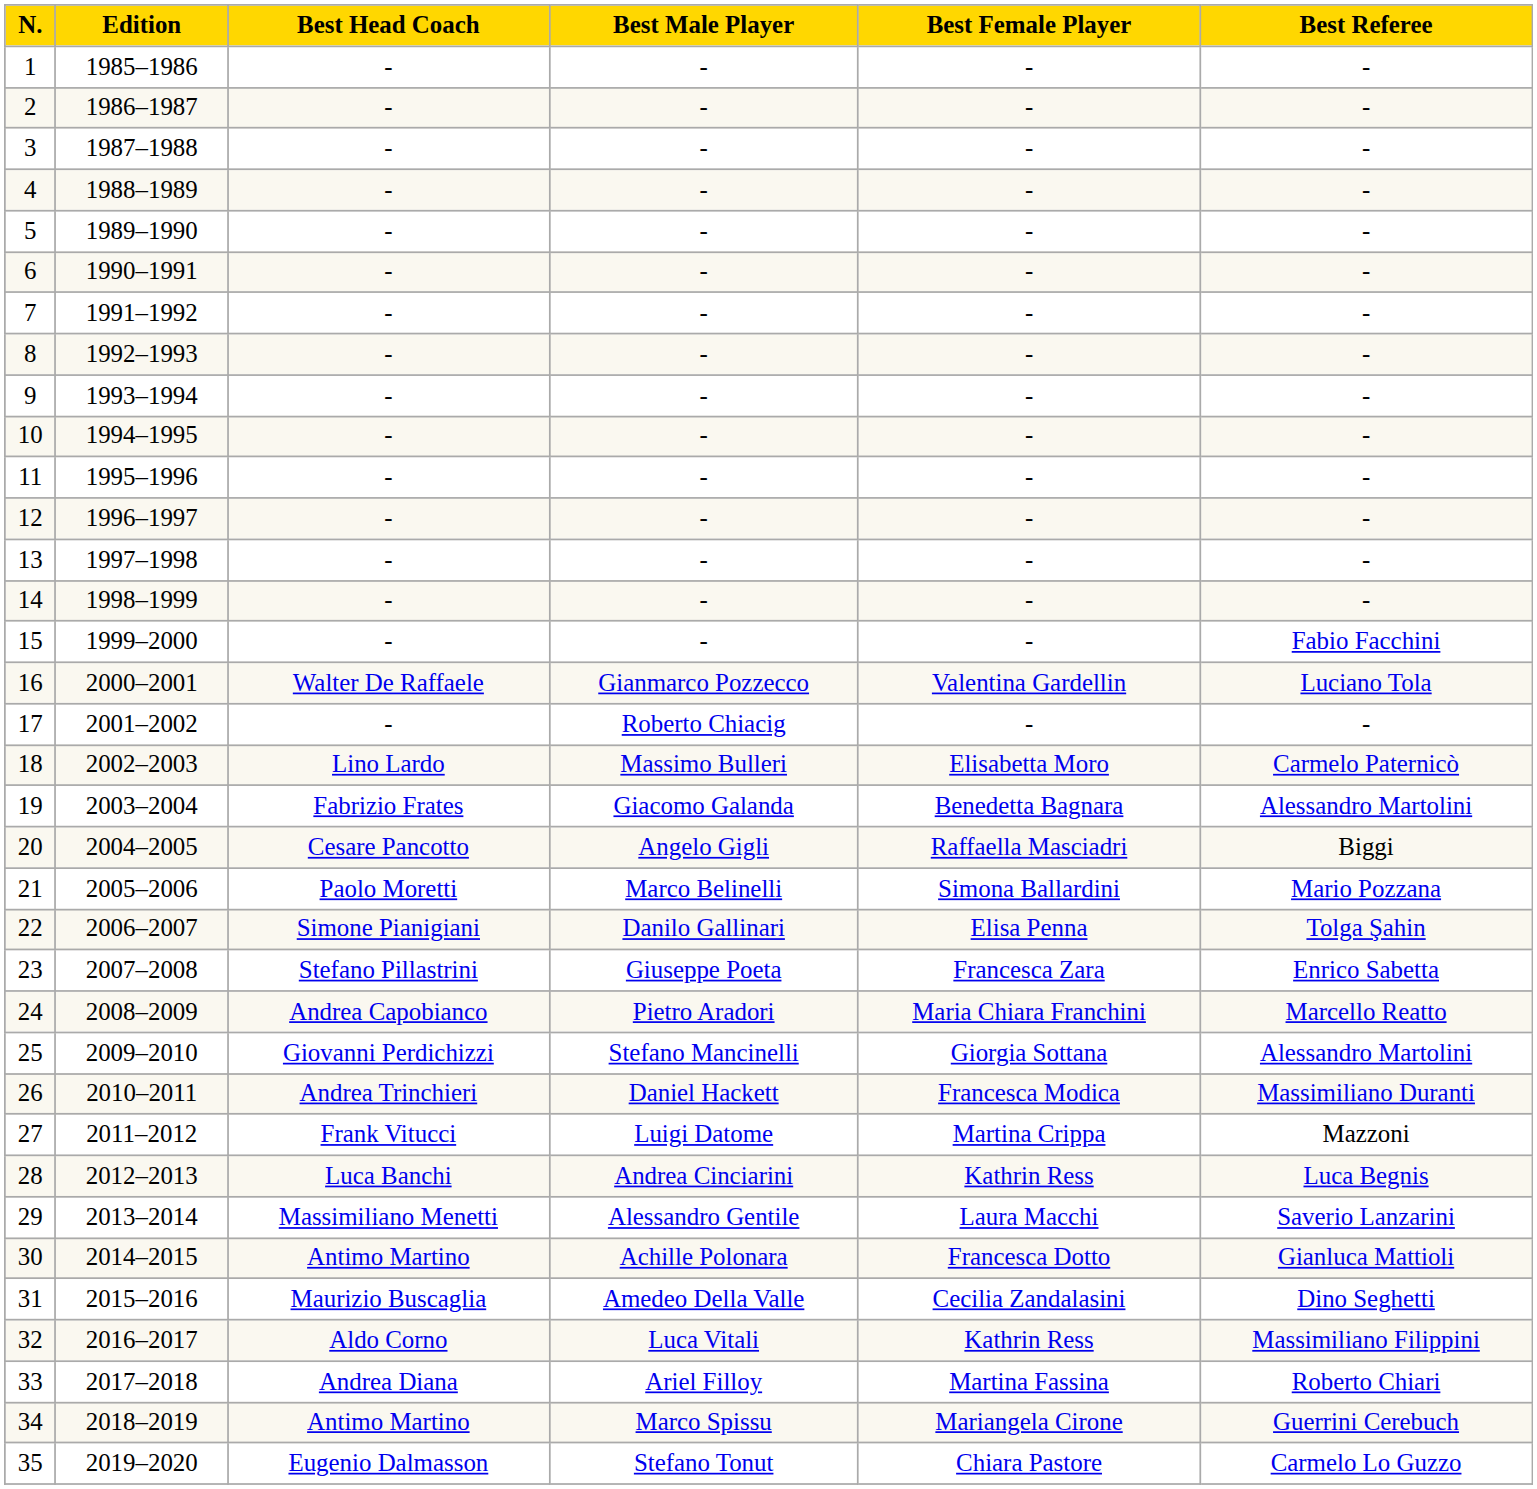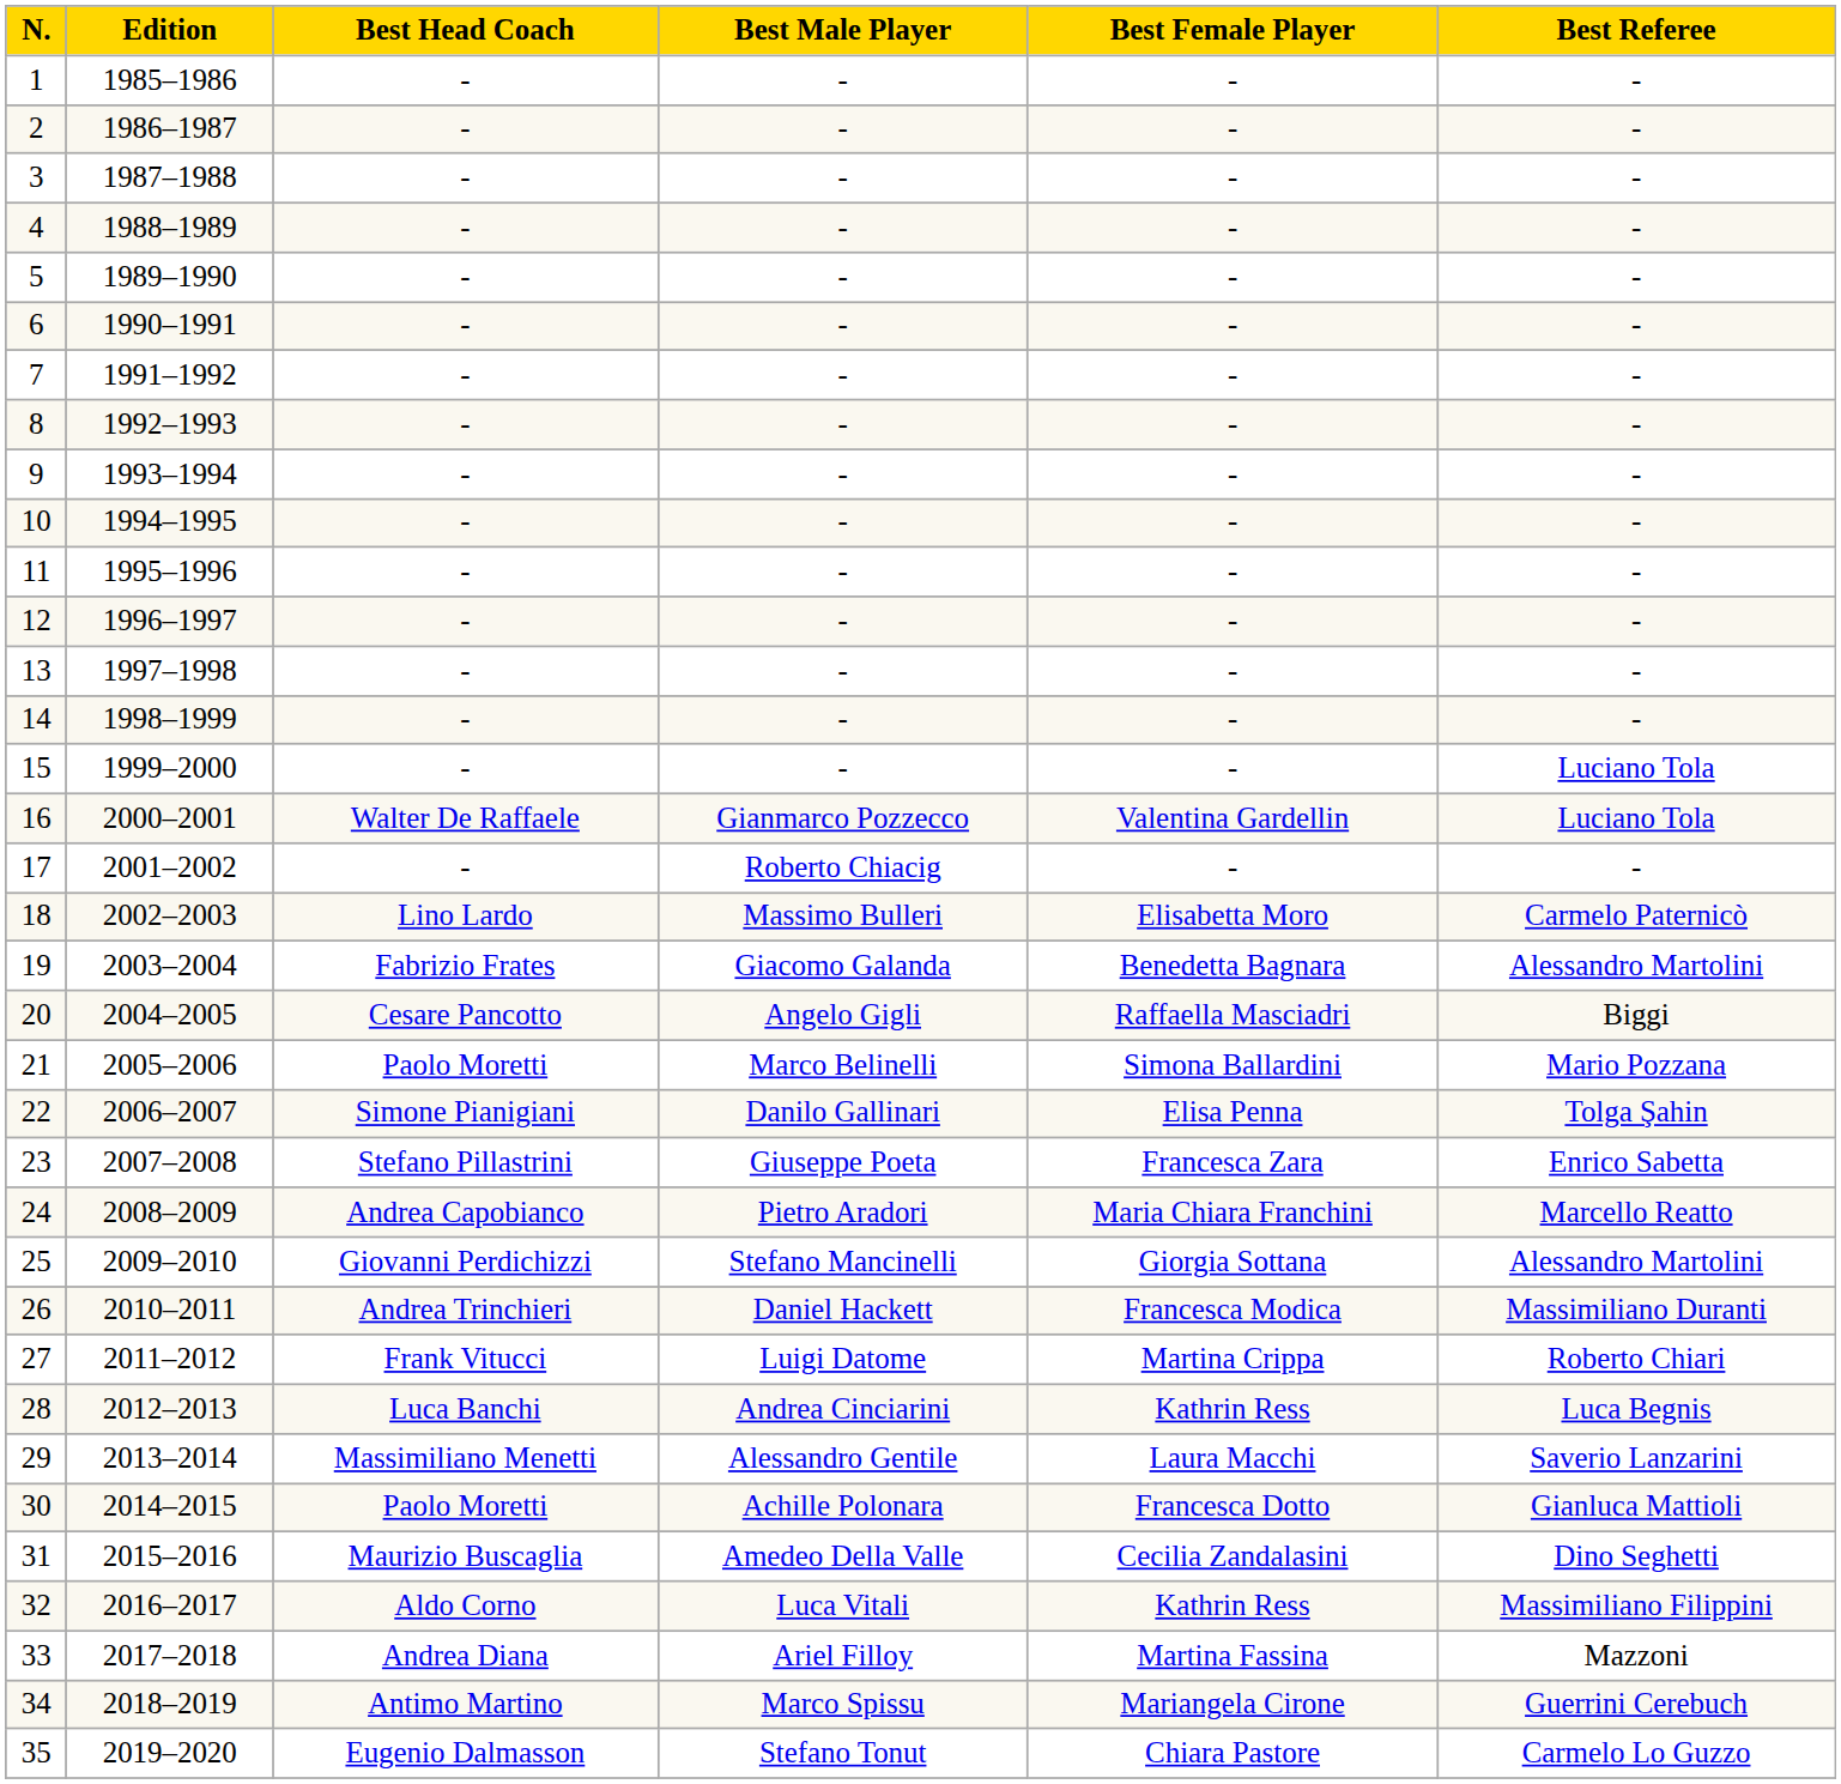 <table class="wikitable" style="text-align: center; font-size: 90%;" width=100%>
 <tr>
 <td bgcolor="#ffd700" align="center"><strong>N.</strong></td>
 <td bgcolor="#ffd700" align="center"><strong>Edition</strong></td>
 <td bgcolor="#ffd700" align="center"><strong>Best Head Coach</strong></td>
 <td bgcolor="#ffd700" align="center"><strong>Best Male Player</strong></td>
 <td bgcolor="#ffd700" align="center"><strong>Best Female Player</strong></td>
 <td bgcolor="#ffd700" align="center"><strong>Best Referee</strong></td>
 </tr>
 <tr style="background:#FFFFFF">
 <td>1</td>
 <td>1985–1986</td>
 <td>-</td>
 <td>-</td>
 <td>-</td>
 <td>-</td>
 </tr>
 <tr style="background:#FAF8F0">
 <td>2</td>
 <td>1986–1987</td>
 <td>-</td>
 <td>-</td>
 <td>-</td>
 <td>-</td>
 </tr>
 <tr style="background:#FFFFFF">
 <td>3</td>
 <td>1987–1988</td>
 <td>-</td>
 <td>-</td>
 <td>-</td>
 <td>-</td>
 </tr>
 <tr style="background:#FAF8F0">
 <td>4</td>
 <td>1988–1989</td>
 <td>-</td>
 <td>-</td>
 <td>-</td>
 <td>-</td>
 </tr>
 <tr style="background:#FFFFFF">
 <td>5</td>
 <td>1989–1990</td>
 <td>-</td>
 <td>-</td>
 <td>-</td>
 <td>-</td>
 </tr>
 <tr style="background:#FAF8F0">
 <td>6</td>
 <td>1990–1991</td>
 <td>-</td>
 <td>-</td>
 <td>-</td>
 <td>-</td>
 </tr>
 <tr style="background:#FFFFFF">
 <td>7</td>
 <td>1991–1992</td>
 <td>-</td>
 <td>-</td>
 <td>-</td>
 <td>-</td>
 </tr>
 <tr style="background:#FAF8F0">
 <td>8</td>
 <td>1992–1993</td>
 <td>-</td>
 <td>-</td>
 <td>-</td>
 <td>-</td>
 </tr>
 <tr style="background:#FFFFFF">
 <td>9</td>
 <td>1993–1994</td>
 <td>-</td>
 <td>-</td>
 <td>-</td>
 <td>-</td>
 </tr>
 <tr style="background:#FAF8F0">
 <td>10</td>
 <td>1994–1995</td>
 <td>-</td>
 <td>-</td>
 <td>-</td>
 <td>-</td>
 </tr>
 <tr style="background:#FFFFFF">
 <td>11</td>
 <td>1995–1996</td>
 <td>-</td>
 <td>-</td>
 <td>-</td>
 <td>-</td>
 </tr>
 <tr style="background:#FAF8F0">
 <td>12</td>
 <td>1996–1997</td>
 <td>-</td>
 <td>-</td>
 <td>-</td>
 <td>-</td>
 </tr>
 <tr style="background:#FFFFFF">
 <td>13</td>
 <td>1997–1998</td>
 <td>-</td>
 <td>-</td>
 <td>-</td>
 <td>-</td>
 </tr>
 <tr style="background:#FAF8F0">
 <td>14</td>
 <td>1998–1999</td>
 <td>-</td>
 <td>-</td>
 <td>-</td>
 <td>-</td>
 </tr>
 <tr style="background:#FFFFFF">
 <td>15</td>
 <td>1999–2000</td>
 <td>-</td>
 <td>-</td>
 <td>-</td>
-<td><a href='#'>Fabio Facchini</a></td>
+<td><a href='#'>Luciano Tola</a></td>
 </tr>
 <tr style="background:#FAF8F0">
 <td>16</td>
 <td>2000–2001</td>
 <td><a href='#'>Walter De Raffaele</a></td>
 <td><a href='#'>Gianmarco Pozzecco</a></td>
 <td><a href='#'>Valentina Gardellin</a></td>
 <td><a href='#'>Luciano Tola</a></td>
 </tr>
 <tr style="background:#FFFFFF">
 <td>17</td>
 <td>2001–2002</td>
 <td>-</td>
 <td><a href='#'>Roberto Chiacig</a></td>
 <td>-</td>
 <td>-</td>
 </tr>
 <tr style="background:#FAF8F0">
 <td>18</td>
 <td>2002–2003</td>
 <td><a href='#'>Lino Lardo</a></td>
 <td><a href='#'>Massimo Bulleri</a></td>
 <td><a href='#'>Elisabetta Moro</a></td>
 <td><a href='#'>Carmelo Paternicò</a></td>
 </tr>
 <tr style="background:#FFFFFF">
 <td>19</td>
 <td>2003–2004</td>
 <td><a href='#'>Fabrizio Frates</a></td>
 <td><a href='#'>Giacomo Galanda</a></td>
 <td><a href='#'>Benedetta Bagnara</a></td>
 <td><a href='#'>Alessandro Martolini</a></td>
 </tr>
 <tr style="background:#FAF8F0">
 <td>20</td>
 <td>2004–2005</td>
 <td><a href='#'>Cesare Pancotto</a></td>
 <td><a href='#'>Angelo Gigli</a></td>
 <td><a href='#'>Raffaella Masciadri</a></td>
 <td>Biggi</td>
 </tr>
 <tr style="background:#FFFFFF">
 <td>21</td>
 <td>2005–2006</td>
 <td><a href='#'>Paolo Moretti</a></td>
 <td><a href='#'>Marco Belinelli</a></td>
 <td><a href='#'>Simona Ballardini</a></td>
 <td><a href='#'>Mario Pozzana</a></td>
 </tr>
 <tr style="background:#FAF8F0">
 <td>22</td>
 <td>2006–2007</td>
 <td><a href='#'>Simone Pianigiani</a></td>
 <td><a href='#'>Danilo Gallinari</a></td>
 <td><a href='#'>Elisa Penna</a></td>
 <td><a href='#'>Tolga Şahin</a></td>
 </tr>
 <tr style="background:#FFFFFF">
 <td>23</td>
 <td>2007–2008</td>
 <td><a href='#'>Stefano Pillastrini</a></td>
 <td><a href='#'>Giuseppe Poeta</a></td>
 <td><a href='#'>Francesca Zara</a></td>
 <td><a href='#'>Enrico Sabetta</a></td>
 </tr>
 <tr style="background:#FAF8F0">
 <td>24</td>
 <td>2008–2009</td>
 <td><a href='#'>Andrea Capobianco</a></td>
 <td><a href='#'>Pietro Aradori</a></td>
 <td><a href='#'>Maria Chiara Franchini</a></td>
 <td><a href='#'>Marcello Reatto</a></td>
 </tr>
 <tr style="background:#FFFFFF">
 <td>25</td>
 <td>2009–2010</td>
 <td><a href='#'>Giovanni Perdichizzi</a></td>
 <td><a href='#'>Stefano Mancinelli</a></td>
 <td><a href='#'>Giorgia Sottana</a></td>
 <td><a href='#'>Alessandro Martolini</a></td>
 </tr>
 <tr style="background:#FAF8F0">
 <td>26</td>
 <td>2010–2011</td>
 <td><a href='#'>Andrea Trinchieri</a></td>
 <td><a href='#'>Daniel Hackett</a></td>
 <td><a href='#'>Francesca Modica</a></td>
 <td><a href='#'>Massimiliano Duranti</a></td>
 </tr>
 <tr style="background:#FFFFFF">
 <td>27</td>
 <td>2011–2012</td>
 <td><a href='#'>Frank Vitucci</a></td>
 <td><a href='#'>Luigi Datome</a></td>
 <td><a href='#'>Martina Crippa</a></td>
-<td>Mazzoni</td>
+<td><a href='#'>Roberto Chiari</a></td>
 </tr>
 <tr style="background:#FAF8F0">
 <td>28</td>
 <td>2012–2013</td>
 <td><a href='#'>Luca Banchi</a></td>
 <td><a href='#'>Andrea Cinciarini</a></td>
 <td><a href='#'>Kathrin Ress</a></td>
 <td><a href='#'>Luca Begnis</a></td>
 </tr>
 <tr style="background:#FFFFFF">
 <td>29</td>
 <td>2013–2014</td>
 <td><a href='#'>Massimiliano Menetti</a></td>
 <td><a href='#'>Alessandro Gentile</a></td>
 <td><a href='#'>Laura Macchi</a></td>
 <td><a href='#'>Saverio Lanzarini</a></td>
 </tr>
 <tr style="background:#FAF8F0">
 <td>30</td>
 <td>2014–2015</td>
-<td><a href='#'>Antimo Martino</a></td>
+<td><a href='#'>Paolo Moretti</a></td>
 <td><a href='#'>Achille Polonara</a></td>
 <td><a href='#'>Francesca Dotto</a></td>
 <td><a href='#'>Gianluca Mattioli</a></td>
 </tr>
 <tr style="background:#FFFFFF">
 <td>31</td>
 <td>2015–2016</td>
 <td><a href='#'>Maurizio Buscaglia</a></td>
 <td><a href='#'>Amedeo Della Valle</a></td>
 <td><a href='#'>Cecilia Zandalasini</a></td>
 <td><a href='#'>Dino Seghetti</a></td>
 </tr>
 <tr style="background:#FAF8F0">
 <td>32</td>
 <td>2016–2017</td>
 <td><a href='#'>Aldo Corno</a></td>
 <td><a href='#'>Luca Vitali</a></td>
 <td><a href='#'>Kathrin Ress</a></td>
 <td><a href='#'>Massimiliano Filippini</a></td>
 </tr>
 <tr style="background:#FFFFFF">
 <td>33</td>
 <td>2017–2018</td>
 <td><a href='#'>Andrea Diana</a></td>
 <td><a href='#'>Ariel Filloy</a></td>
 <td><a href='#'>Martina Fassina</a></td>
-<td><a href='#'>Roberto Chiari</a></td>
+<td>Mazzoni</td>
 </tr>
 <tr style="background:#FAF8F0">
 <td>34</td>
 <td>2018–2019</td>
 <td><a href='#'>Antimo Martino</a></td>
 <td><a href='#'>Marco Spissu</a></td>
 <td><a href='#'>Mariangela Cirone</a></td>
 <td><a href='#'>Guerrini Cerebuch</a></td>
 </tr>
 <tr style="background:#FFFFFF">
 <td>35</td>
 <td>2019–2020</td>
 <td><a href='#'>Eugenio Dalmasson</a></td>
 <td><a href='#'>Stefano Tonut</a></td>
 <td><a href='#'>Chiara Pastore</a></td>
 <td><a href='#'>Carmelo Lo Guzzo</a></td>
 </tr>
 </table>
